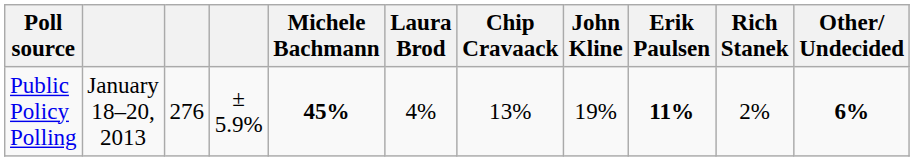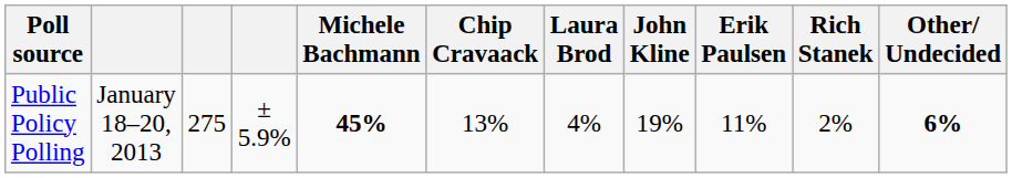 <table class="wikitable" style="text-align:center">
 <tr valign= bottom>
 <th>Poll source</th>
 <th></th>
 <th></th>
 <th></th>
 <th style="width:100px;">Michele<br>Bachmann</th>
+<th style="width:100px;">Chip<br>Cravaack</th>
 <th style="width:100px;">Laura<br>Brod</th>
-<th style="width:100px;">Chip<br>Cravaack</th>
 <th style="width:100px;">John<br>Kline</th>
 <th style="width:100px;">Erik<br>Paulsen</th>
 <th style="width:100px;">Rich<br>Stanek</th>
 <th>Other/<br>Undecided</th>
 </tr>
 <tr>
 <td align=left><a href='#'>Public Policy Polling</a></td>
 <td>January 18–20, 2013</td>
-<td>276</td>
+<td>275</td>
 <td>± 5.9%</td>
 <td><strong>45%</strong></td>
+<td>13%</td>
 <td>4%</td>
-<td>13%</td>
 <td>19%</td>
-<td><strong>11%</strong></td>
+<td>11%</td>
 <td>2%</td>
 <td><strong>6%</strong></td>
 </tr>
 </table>
